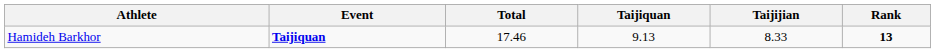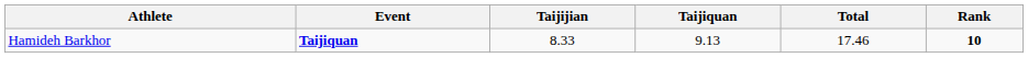 <table class="wikitable" width="65%" style="text-align:center; font-size:90%">
 <tr>
 <th width="18%">Athlete</th>
 <th width="12%">Event</th>
+<th width="9%">Taijijian</th>
+<th width="9%">Taijiquan</th>
 <th width="9%">Total</th>
-<th width="9%">Taijiquan</th>
-<th width="9%">Taijijian</th>
 <th width="6%">Rank</th>
 </tr>
 <tr>
 <td align=left><a href='#'>Hamideh Barkhor</a></td>
 <td align=left><strong><a href='#'>Taijiquan</a></strong></td>
+<td>8.33</td>
+<td>9.13</td>
 <td>17.46</td>
-<td>9.13</td>
-<td>8.33</td>
-<td><strong>13</strong></td>
+<td><strong>10</strong></td>
 </tr>
 </table>
